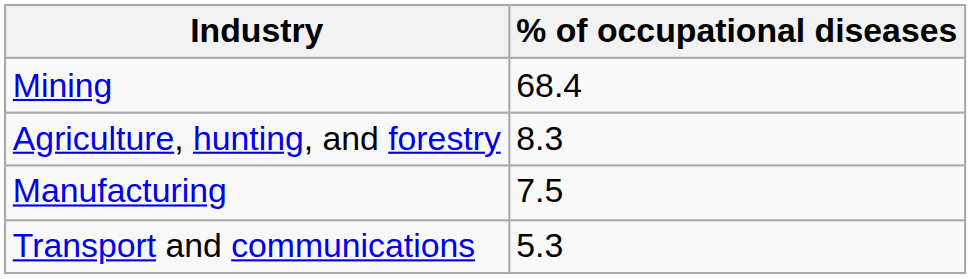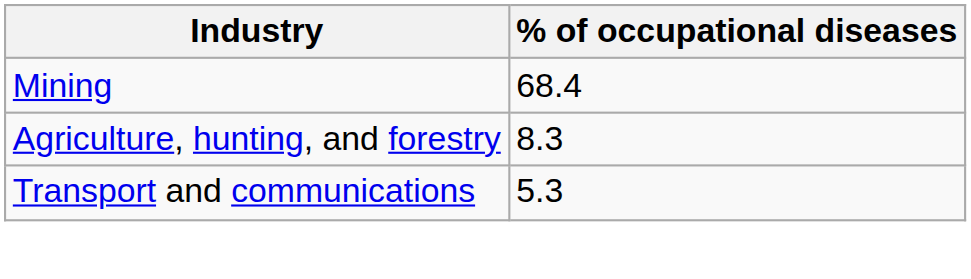 <table class="wikitable">
 <tr>
 <th>Industry</th>
 <th>% of occupational diseases</th>
 </tr>
 <tr>
 <td><a href='#'>Mining</a></td>
 <td>68.4</td>
 </tr>
 <tr>
 <td><a href='#'>Agriculture</a>, <a href='#'>hunting</a>, and <a href='#'>forestry</a></td>
 <td>8.3</td>
 </tr>
 <tr>
-<td><a href='#'>Manufacturing</a></td>
-<td>7.5</td>
-</tr>
-<tr>
 <td><a href='#'>Transport</a> and <a href='#'>communications</a></td>
 <td>5.3</td>
 </tr>
 </table>
